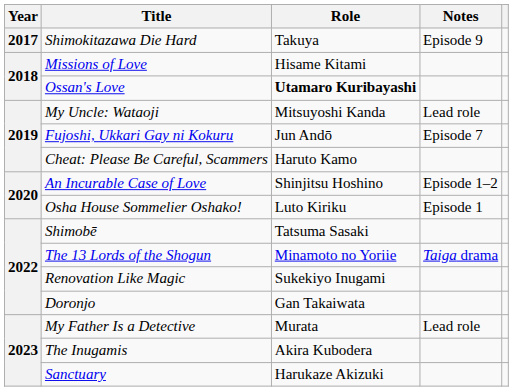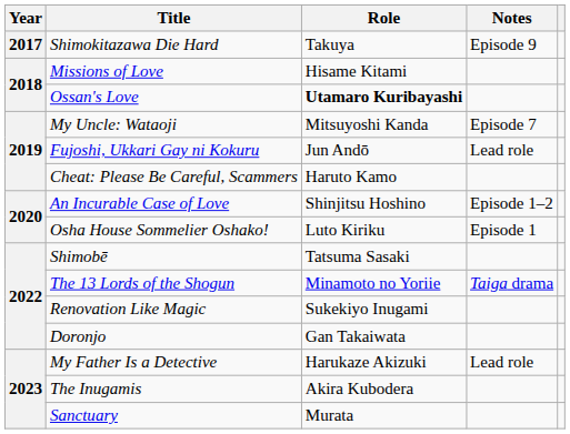 <table class="wikitable plainrowheaders sortable">
 <tr>
 <th scope="col">Year</th>
 <th scope="col">Title</th>
 <th scope="col">Role</th>
 <th scope="col" class="unsortable">Notes</th>
 <th scope="col" class="unsortable"></th>
 </tr>
 <tr>
 <th scope="row">2017</th>
 <td><em>Shimokitazawa Die Hard</em></td>
 <td>Takuya</td>
 <td>Episode 9</td>
 <td align="center"></td>
 </tr>
 <tr>
 <th scope="row" rowspan="2">2018</th>
 <td><em><a href='#'>Missions of Love</a></em></td>
 <td>Hisame Kitami</td>
 <td></td>
 <td align="center"></td>
 </tr>
 <tr>
 <td><em><a href='#'>Ossan's Love</a></em></td>
 <td><strong>Utamaro Kuribayashi</strong></td>
 <td></td>
 <td align="center"></td>
 </tr>
 <tr>
 <th rowspan="3" scope="row">2019</th>
 <td><em>My Uncle: Wataoji</em></td>
 <td>Mitsuyoshi Kanda</td>
-<td>Lead role</td>
+<td>Episode 7</td>
 <td align="center"></td>
 </tr>
 <tr>
 <td><em><a href='#'>Fujoshi, Ukkari Gay ni Kokuru</a></em></td>
 <td>Jun Andō</td>
-<td>Episode 7</td>
+<td>Lead role</td>
 <td align="center"></td>
 </tr>
 <tr>
 <td><em>Cheat: Please Be Careful, Scammers</em></td>
 <td>Haruto Kamo</td>
 <td></td>
 <td align="center"></td>
 </tr>
 <tr>
 <th scope="row" rowspan="2">2020</th>
 <td><em><a href='#'>An Incurable Case of Love</a></em></td>
 <td>Shinjitsu Hoshino</td>
 <td>Episode 1–2</td>
 <td align="center"></td>
 </tr>
 <tr>
 <td><em>Osha House Sommelier Oshako!</em></td>
 <td>Luto Kiriku</td>
 <td>Episode 1</td>
 <td align="center"></td>
 </tr>
 <tr>
 <th scope="row" rowspan="4">2022</th>
 <td><em>Shimobē</em></td>
 <td>Tatsuma Sasaki</td>
 <td></td>
 <td align="center"></td>
 </tr>
 <tr>
 <td><em><a href='#'>The 13 Lords of the Shogun</a></em></td>
 <td><a href='#'>Minamoto no Yoriie</a></td>
 <td><a href='#'><em>Taiga</em> drama</a></td>
 <td align="center"></td>
 </tr>
 <tr>
 <td><em>Renovation Like Magic</em></td>
 <td>Sukekiyo Inugami</td>
 <td></td>
 <td align="center"></td>
 </tr>
 <tr>
 <td><em>Doronjo</em></td>
 <td>Gan Takaiwata</td>
 <td></td>
 <td align="center"></td>
 </tr>
 <tr>
 <th scope="row" rowspan="3">2023</th>
 <td><em>My Father Is a Detective</em></td>
-<td>Murata</td>
+<td>Harukaze Akizuki</td>
 <td>Lead role</td>
 <td align="center"></td>
 </tr>
 <tr>
 <td><em>The Inugamis</em></td>
 <td>Akira Kubodera</td>
 <td></td>
 <td align="center"></td>
 </tr>
 <tr>
 <td><em><a href='#'>Sanctuary</a></em></td>
-<td>Harukaze Akizuki</td>
+<td>Murata</td>
 <td></td>
 <td align="center"></td>
 </tr>
 </table>
